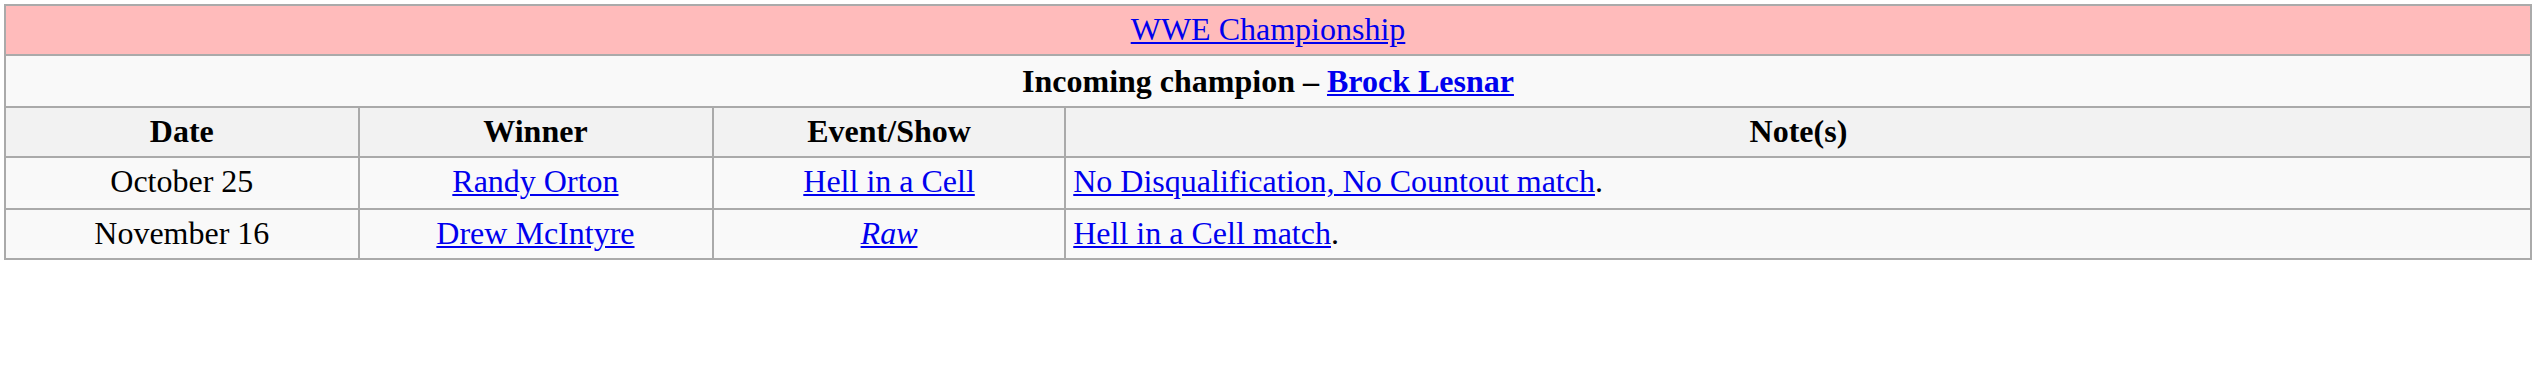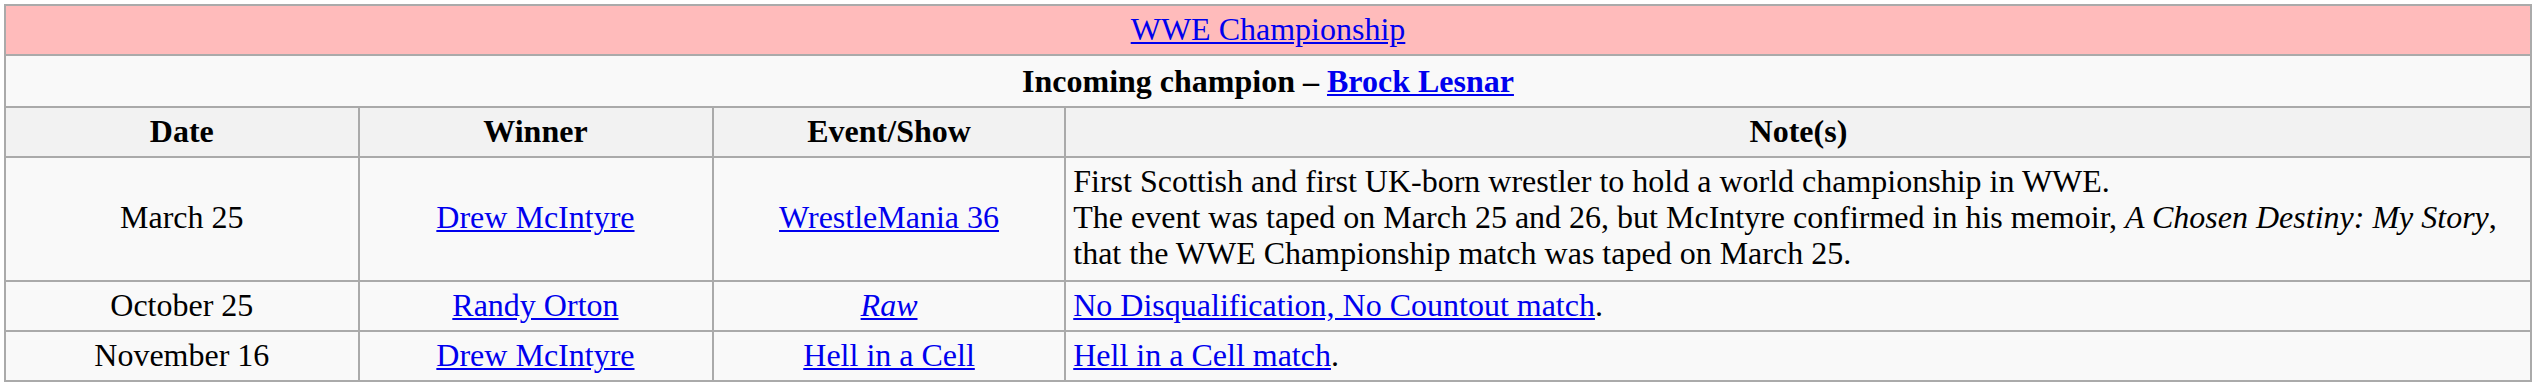 <table class="wikitable" style="text-align:center; width:100%;">
 <tr style="background:#FBB;">
 <td colspan="4" style="text-align: center;"><a href='#'>WWE Championship</a></td>
 </tr>
 <tr>
 <td colspan="4" style="text-align: center;"><strong>Incoming champion – <a href='#'>Brock Lesnar</a></strong></td>
 </tr>
 <tr>
 <th width=14%>Date</th>
 <th width=14%>Winner</th>
 <th width=14%>Event/Show</th>
 <th width=58%>Note(s)</th>
 </tr>
 <tr>
+<td>March 25<br></td>
+<td><a href='#'>Drew McIntyre</a></td>
+<td><a href='#'>WrestleMania 36</a><br></td>
+<td style="text-align: left;">First Scottish and first UK-born wrestler to hold a world championship in WWE.<br>The event was taped on March 25 and 26, but McIntyre confirmed in his memoir, <em>A Chosen Destiny: My Story</em>, that the WWE Championship match was taped on March 25.</td>
+</tr>
+<tr>
 <td>October 25</td>
 <td><a href='#'>Randy Orton</a></td>
-<td><a href='#'>Hell in a Cell</a></td>
+<td><em><a href='#'>Raw</a></em></td>
 <td align=left><a href='#'>No Disqualification, No Countout match</a>.</td>
 </tr>
 <tr>
 <td>November 16</td>
 <td><a href='#'>Drew McIntyre</a></td>
-<td><em><a href='#'>Raw</a></em></td>
+<td><a href='#'>Hell in a Cell</a></td>
 <td style="text-align: left;"><a href='#'>Hell in a Cell match</a>.</td>
 </tr>
 </table>
